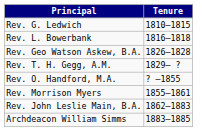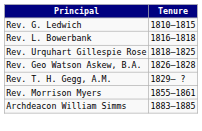 <table class="wikitable">
 <tr>
 <th style="background:#000080;color:white;">Principal</th>
 <th style="background:#000080;color:white;">Tenure</th>
 </tr>
 <tr>
 <td>Rev. G. Ledwich</td>
 <td>1810–1815</td>
 </tr>
 <tr>
 <td>Rev. L. Bowerbank</td>
 <td>1816–1818</td>
 </tr>
 <tr>
+<td>Rev. Urquhart Gillespie Rose</td>
+<td>1818–1825</td>
+</tr>
+<tr>
 <td>Rev. Geo Watson Askew, B.A.</td>
 <td>1826–1828</td>
 </tr>
 <tr>
 <td>Rev. T. H. Gegg, A.M.</td>
 <td>1829– ?</td>
 </tr>
 <tr>
-<td>Rev. O. Handford, M.A.</td>
-<td>? –1855</td>
-</tr>
-<tr>
 <td>Rev. Morrison Myers</td>
 <td>1855–1861</td>
-</tr>
-<tr>
-<td>Rev. John Leslie Main, B.A.</td>
-<td>1862–1883</td>
 </tr>
 <tr>
 <td>Archdeacon William Simms</td>
 <td>1883–1885</td>
 </tr>
 </table>
